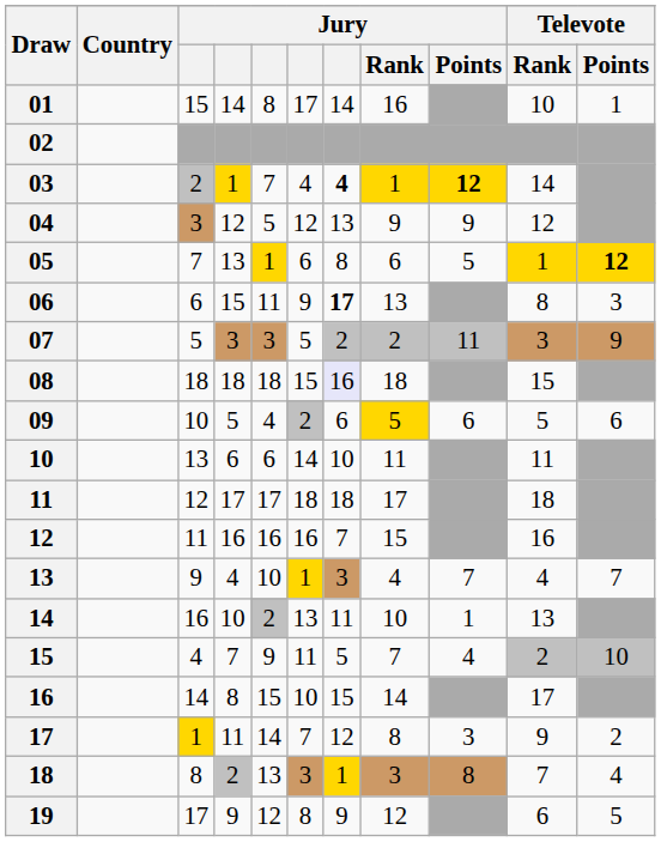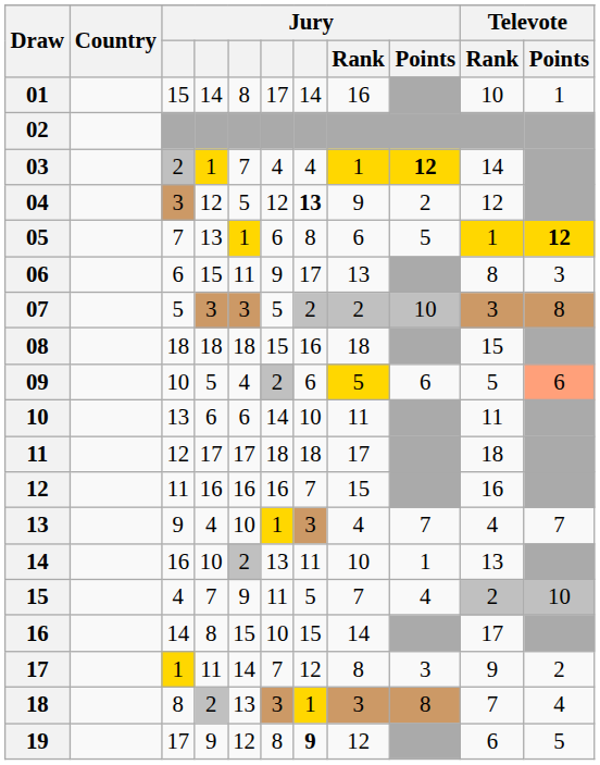 <table class="sortable wikitable collapsible plainrowheaders" style="text-align:center;">
 <tr>
 </tr>
 <tr>
 <th scope="col" rowspan="2">Draw</th>
 <th scope="col" rowspan="2">Country</th>
 <th scope="col" colspan="7">Jury</th>
 <th scope="col" colspan="2">Televote</th>
 </tr>
 <tr>
 <th scope="col"><small></small></th>
 <th scope="col"><small></small></th>
 <th scope="col"><small></small></th>
 <th scope="col"><small></small></th>
 <th scope="col"><small></small></th>
 <th scope="col">Rank</th>
 <th scope="col">Points</th>
 <th scope="col">Rank</th>
 <th scope="col">Points</th>
 </tr>
 <tr>
 <th scope="row" style="text-align:center;">01</th>
 <td style="text-align:left;"></td>
 <td>15</td>
 <td>14</td>
 <td>8</td>
 <td>17</td>
 <td>14</td>
 <td>16</td>
 <td style="background:#AAAAAA;"></td>
 <td>10</td>
 <td>1</td>
 </tr>
 <tr class="sortbottom">
 <th scope="row" style="text-align:center;">02</th>
 <td style="text-align:left;"></td>
 <td style="background:#AAAAAA;"></td>
 <td style="background:#AAAAAA;"></td>
 <td style="background:#AAAAAA;"></td>
 <td style="background:#AAAAAA;"></td>
 <td style="background:#AAAAAA;"></td>
 <td style="background:#AAAAAA;"></td>
 <td style="background:#AAAAAA;"></td>
 <td style="background:#AAAAAA;"></td>
 <td style="background:#AAAAAA;"></td>
 </tr>
 <tr>
 <th scope="row" style="text-align:center;">03</th>
 <td style="text-align:left;"></td>
 <td style="background:silver;">2</td>
 <td style="background:gold;">1</td>
 <td>7</td>
 <td>4</td>
-<td><strong>4</strong></td>
+<td>4</td>
 <td style="background:gold;">1</td>
 <td style="background:gold;"><strong>12</strong></td>
 <td>14</td>
 <td style="background:#AAAAAA;"></td>
 </tr>
 <tr>
 <th scope="row" style="text-align:center;">04</th>
 <td style="text-align:left;"></td>
 <td style="background:#CC9966;">3</td>
 <td>12</td>
 <td>5</td>
 <td>12</td>
-<td>13</td>
+<td><strong>13</strong></td>
 <td>9</td>
-<td>9</td>
+<td>2</td>
 <td>12</td>
 <td style="background:#AAAAAA;"></td>
 </tr>
 <tr>
 <th scope="row" style="text-align:center;">05</th>
 <td style="text-align:left;"></td>
 <td>7</td>
 <td>13</td>
 <td style="background:gold;">1</td>
 <td>6</td>
 <td>8</td>
 <td>6</td>
 <td>5</td>
 <td style="background:gold;">1</td>
 <td style="background:gold;"><strong>12</strong></td>
 </tr>
 <tr>
 <th scope="row" style="text-align:center;">06</th>
 <td style="text-align:left;"></td>
 <td>6</td>
 <td>15</td>
 <td>11</td>
 <td>9</td>
-<td><strong>17</strong></td>
+<td>17</td>
 <td>13</td>
 <td style="background:#AAAAAA;"></td>
 <td>8</td>
 <td>3</td>
 </tr>
 <tr>
 <th scope="row" style="text-align:center;">07</th>
 <td style="text-align:left;"></td>
 <td>5</td>
 <td style="background:#CC9966;">3</td>
 <td style="background:#CC9966;">3</td>
 <td>5</td>
 <td style="background:silver;">2</td>
 <td style="background:silver;">2</td>
-<td style="background:silver;">11</td>
+<td style="background:silver;">10</td>
 <td style="background:#CC9966;">3</td>
-<td style="background:#CC9966;">9</td>
+<td style="background:#CC9966;">8</td>
 </tr>
 <tr>
 <th scope="row" style="text-align:center;">08</th>
 <td style="text-align:left;"></td>
 <td>18</td>
 <td>18</td>
 <td>18</td>
 <td>15</td>
-<td style="background: lavender;">16</td>
+<td>16</td>
 <td>18</td>
 <td style="background:#AAAAAA;"></td>
 <td>15</td>
 <td style="background:#AAAAAA;"></td>
 </tr>
 <tr>
 <th scope="row" style="text-align:center;">09</th>
 <td style="text-align:left;"></td>
 <td>10</td>
 <td>5</td>
 <td>4</td>
 <td style="background:silver;">2</td>
 <td>6</td>
 <td style="background: gold;">5</td>
 <td>6</td>
 <td>5</td>
-<td>6</td>
+<td style="background: lightsalmon;">6</td>
 </tr>
 <tr>
 <th scope="row" style="text-align:center;">10</th>
 <td style="text-align:left;"></td>
 <td>13</td>
 <td>6</td>
 <td>6</td>
 <td>14</td>
 <td>10</td>
 <td>11</td>
 <td style="background:#AAAAAA;"></td>
 <td>11</td>
 <td style="background:#AAAAAA;"></td>
 </tr>
 <tr>
 <th scope="row" style="text-align:center;">11</th>
 <td style="text-align:left;"></td>
 <td>12</td>
 <td>17</td>
 <td>17</td>
 <td>18</td>
 <td>18</td>
 <td>17</td>
 <td style="background:#AAAAAA;"></td>
 <td>18</td>
 <td style="background:#AAAAAA;"></td>
 </tr>
 <tr>
 <th scope="row" style="text-align:center;">12</th>
 <td style="text-align:left;"></td>
 <td>11</td>
 <td>16</td>
 <td>16</td>
 <td>16</td>
 <td>7</td>
 <td>15</td>
 <td style="background:#AAAAAA;"></td>
 <td>16</td>
 <td style="background:#AAAAAA;"></td>
 </tr>
 <tr>
 <th scope="row" style="text-align:center;">13</th>
 <td style="text-align:left;"></td>
 <td>9</td>
 <td>4</td>
 <td>10</td>
 <td style="background:gold;">1</td>
 <td style="background:#CC9966;">3</td>
 <td>4</td>
 <td>7</td>
 <td>4</td>
 <td>7</td>
 </tr>
 <tr>
 <th scope="row" style="text-align:center;">14</th>
 <td style="text-align:left;"></td>
 <td>16</td>
 <td>10</td>
 <td style="background:silver;">2</td>
 <td>13</td>
 <td>11</td>
 <td>10</td>
 <td>1</td>
 <td>13</td>
 <td style="background:#AAAAAA;"></td>
 </tr>
 <tr>
 <th scope="row" style="text-align:center;">15</th>
 <td style="text-align:left;"></td>
 <td>4</td>
 <td>7</td>
 <td>9</td>
 <td>11</td>
 <td>5</td>
 <td>7</td>
 <td>4</td>
 <td style="background:silver;">2</td>
 <td style="background:silver;">10</td>
 </tr>
 <tr>
 <th scope="row" style="text-align:center;">16</th>
 <td style="text-align:left;"></td>
 <td>14</td>
 <td>8</td>
 <td>15</td>
 <td>10</td>
 <td>15</td>
 <td>14</td>
 <td style="background:#AAAAAA;"></td>
 <td>17</td>
 <td style="background:#AAAAAA;"></td>
 </tr>
 <tr>
 <th scope="row" style="text-align:center;">17</th>
 <td style="text-align:left;"></td>
 <td style="background:gold;">1</td>
 <td>11</td>
 <td>14</td>
 <td>7</td>
 <td>12</td>
 <td>8</td>
 <td>3</td>
 <td>9</td>
 <td>2</td>
 </tr>
 <tr>
 <th scope="row" style="text-align:center;">18</th>
 <td style="text-align:left;"></td>
 <td>8</td>
 <td style="background:silver;">2</td>
 <td>13</td>
 <td style="background:#CC9966;">3</td>
 <td style="background:gold;">1</td>
 <td style="background:#CC9966;">3</td>
 <td style="background:#CC9966;">8</td>
 <td>7</td>
 <td>4</td>
 </tr>
 <tr>
 <th scope="row" style="text-align:center;">19</th>
 <td style="text-align:left;"></td>
 <td>17</td>
 <td>9</td>
 <td>12</td>
 <td>8</td>
-<td>9</td>
+<td><strong>9</strong></td>
 <td>12</td>
 <td style="background:#AAAAAA;"></td>
 <td>6</td>
 <td>5</td>
 </tr>
 </table>
